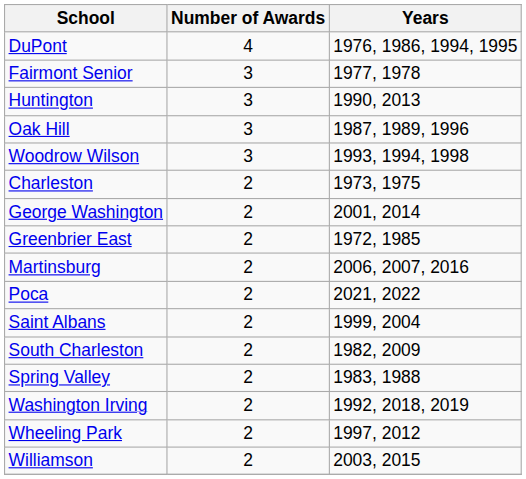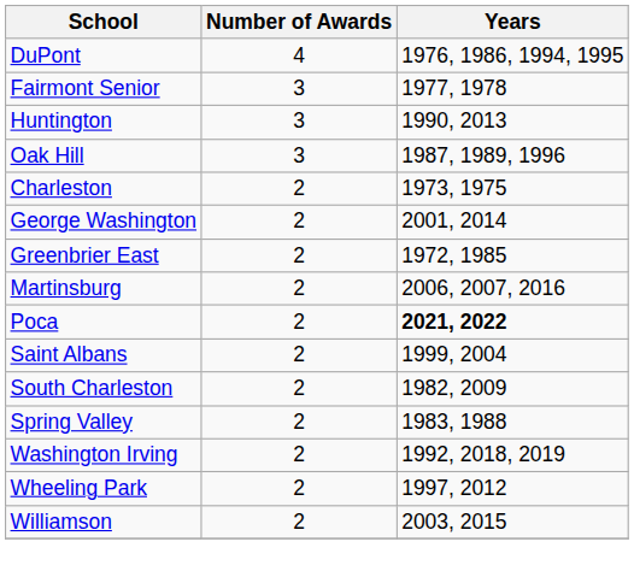 <table class="wikitable sortable">
 <tr>
 <th>School</th>
 <th>Number of Awards</th>
 <th>Years</th>
 </tr>
 <tr>
 <td><a href='#'>DuPont</a></td>
 <td align=center>4</td>
 <td>1976, 1986, 1994, 1995</td>
 </tr>
 <tr>
 <td><a href='#'>Fairmont Senior</a></td>
 <td align=center>3</td>
 <td>1977, 1978</td>
 </tr>
 <tr>
 <td><a href='#'>Huntington</a></td>
 <td align=center>3</td>
 <td>1990, 2013</td>
 </tr>
 <tr>
 <td><a href='#'>Oak Hill</a></td>
 <td align=center>3</td>
 <td>1987, 1989, 1996</td>
 </tr>
 <tr>
-<td><a href='#'>Woodrow Wilson</a></td>
-<td align=center>3</td>
-<td>1993, 1994, 1998</td>
-</tr>
-<tr>
 <td><a href='#'>Charleston</a></td>
 <td align=center>2</td>
 <td>1973, 1975</td>
 </tr>
 <tr>
 <td><a href='#'>George Washington</a></td>
 <td align=center>2</td>
 <td>2001, 2014</td>
 </tr>
 <tr>
 <td><a href='#'>Greenbrier East</a></td>
 <td align=center>2</td>
 <td>1972, 1985</td>
 </tr>
 <tr>
 <td><a href='#'>Martinsburg</a></td>
 <td align=center>2</td>
 <td>2006, 2007, 2016</td>
 </tr>
 <tr>
 <td><a href='#'>Poca</a></td>
 <td align=center>2</td>
-<td>2021, 2022</td>
+<td><strong>2021, 2022</strong></td>
 </tr>
 <tr>
 <td><a href='#'>Saint Albans</a></td>
 <td align=center>2</td>
 <td>1999, 2004</td>
 </tr>
 <tr>
 <td><a href='#'>South Charleston</a></td>
 <td align=center>2</td>
 <td>1982, 2009</td>
 </tr>
 <tr>
 <td><a href='#'>Spring Valley</a></td>
 <td align=center>2</td>
 <td>1983, 1988</td>
 </tr>
 <tr>
 <td><a href='#'>Washington Irving</a></td>
 <td align=center>2</td>
 <td>1992, 2018, 2019</td>
 </tr>
 <tr>
 <td><a href='#'>Wheeling Park</a></td>
 <td align=center>2</td>
 <td>1997, 2012</td>
 </tr>
 <tr>
 <td><a href='#'>Williamson</a></td>
 <td align=center>2</td>
 <td>2003, 2015</td>
 </tr>
 <tr>
 </tr>
 </table>
